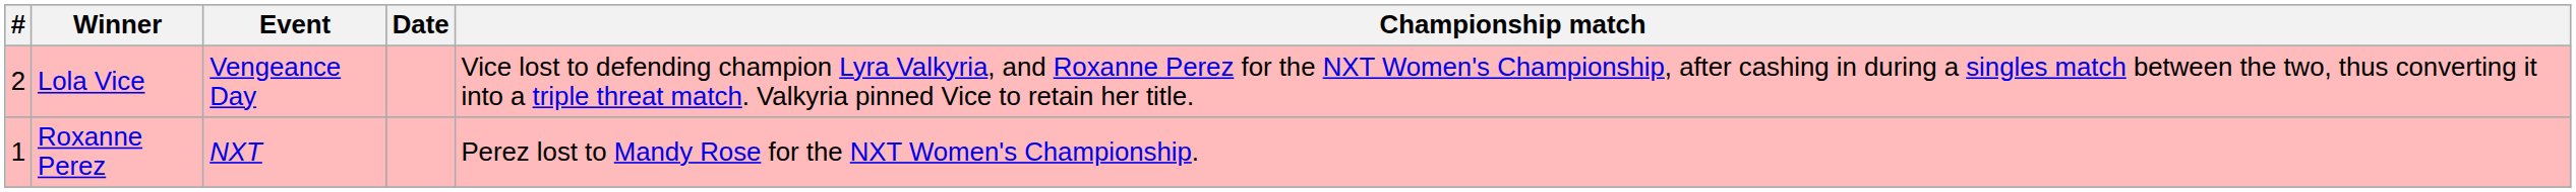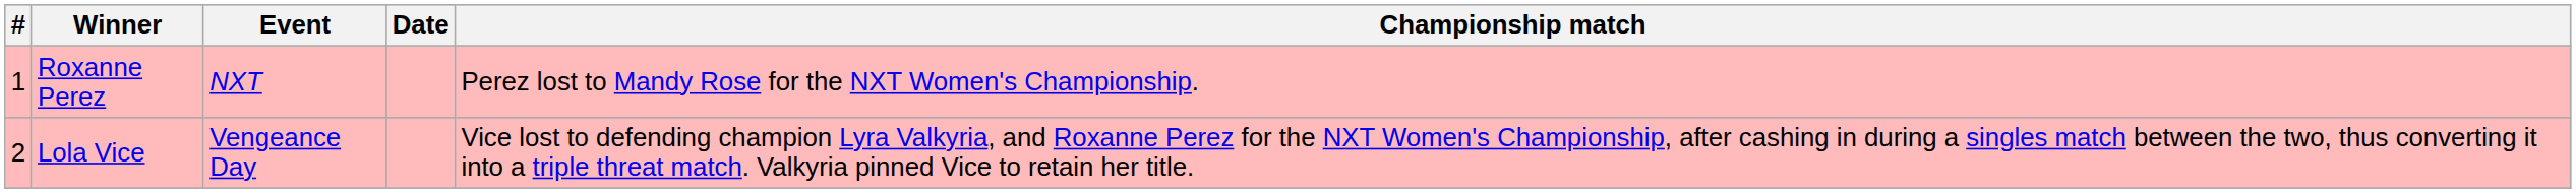 <table class="wikitable plainrowheaders sortable">
 <tr>
 <th>#</th>
 <th>Winner</th>
 <th>Event</th>
 <th>Date</th>
 <th>Championship match</th>
 </tr>
 <tr style="background:#fbb;">
+<td>1</td>
+<td><a href='#'>Roxanne Perez</a></td>
+<td><em><a href='#'>NXT</a></em></td>
+<td></td>
+<td>Perez lost to <a href='#'>Mandy Rose</a> for the <a href='#'>NXT Women's Championship</a>.</td>
+</tr>
+<tr style="background:#fbb;">
 <td>2</td>
 <td><a href='#'>Lola Vice</a></td>
 <td><a href='#'>Vengeance Day</a></td>
 <td></td>
 <td>Vice lost to defending champion <a href='#'>Lyra Valkyria</a>, and <a href='#'>Roxanne Perez</a> for the <a href='#'>NXT Women's Championship</a>, after cashing in during a <a href='#'>singles match</a> between the two, thus converting it into a <a href='#'>triple threat match</a>. Valkyria pinned Vice to retain her title.</td>
 </tr>
-<tr style="background:#fbb;">
-<td>1</td>
-<td><a href='#'>Roxanne Perez</a></td>
-<td><em><a href='#'>NXT</a></em></td>
-<td></td>
-<td>Perez lost to <a href='#'>Mandy Rose</a> for the <a href='#'>NXT Women's Championship</a>.</td>
-</tr>
 </table>
